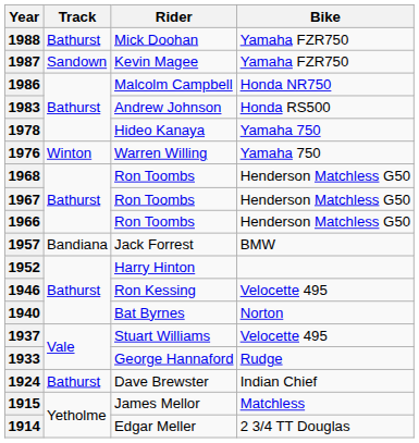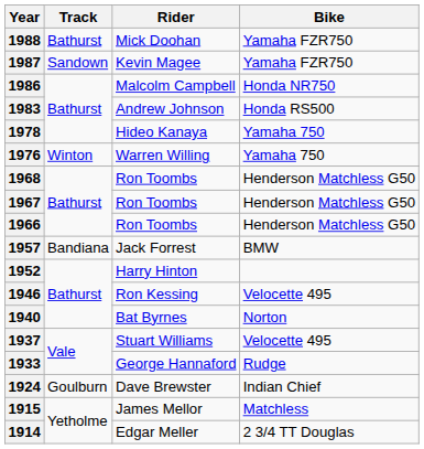 <table class="wikitable" style="font-size: 95%;">
 <tr>
 <th>Year</th>
 <th>Track</th>
 <th>Rider</th>
 <th>Bike</th>
 </tr>
 <tr>
 <th>1988</th>
 <td><a href='#'>Bathurst</a></td>
 <td><a href='#'>Mick Doohan</a></td>
 <td><a href='#'>Yamaha</a> FZR750</td>
 </tr>
 <tr>
 <th>1987</th>
 <td><a href='#'>Sandown</a></td>
 <td><a href='#'>Kevin Magee</a></td>
 <td><a href='#'>Yamaha</a> FZR750</td>
 </tr>
 <tr>
 <th>1986</th>
 <td rowspan="3"><a href='#'>Bathurst</a></td>
 <td><a href='#'>Malcolm Campbell</a></td>
 <td><a href='#'>Honda NR750</a></td>
 </tr>
 <tr>
 <th>1983</th>
 <td><a href='#'>Andrew Johnson</a></td>
 <td><a href='#'>Honda</a> RS500</td>
 </tr>
 <tr>
 <th>1978</th>
 <td><a href='#'>Hideo Kanaya</a></td>
 <td><a href='#'>Yamaha 750</a></td>
 </tr>
 <tr>
 <th>1976</th>
 <td><a href='#'>Winton</a></td>
 <td><a href='#'>Warren Willing</a></td>
 <td><a href='#'>Yamaha</a> 750</td>
 </tr>
 <tr>
 <th>1968</th>
 <td rowspan=3><a href='#'>Bathurst</a></td>
 <td><a href='#'>Ron Toombs</a></td>
 <td>Henderson <a href='#'>Matchless</a> G50</td>
 </tr>
 <tr>
 <th>1967</th>
 <td><a href='#'>Ron Toombs</a></td>
 <td>Henderson <a href='#'>Matchless</a> G50</td>
 </tr>
 <tr>
 <th>1966</th>
 <td><a href='#'>Ron Toombs</a></td>
 <td>Henderson <a href='#'>Matchless</a> G50</td>
 </tr>
 <tr>
 <th>1957</th>
 <td>Bandiana</td>
 <td>Jack Forrest</td>
 <td>BMW</td>
 </tr>
 <tr>
 <th>1952</th>
 <td rowspan=3><a href='#'>Bathurst</a></td>
 <td><a href='#'>Harry Hinton</a></td>
 <td></td>
 </tr>
 <tr>
 <th>1946</th>
 <td><a href='#'>Ron Kessing</a></td>
 <td><a href='#'>Velocette</a> 495</td>
 </tr>
 <tr>
 <th>1940</th>
 <td><a href='#'>Bat Byrnes</a></td>
 <td><a href='#'>Norton</a></td>
 </tr>
 <tr>
 <th>1937</th>
 <td rowspan=2><a href='#'>Vale</a></td>
 <td><a href='#'>Stuart Williams</a></td>
 <td><a href='#'>Velocette</a> 495</td>
 </tr>
 <tr>
 <th>1933</th>
 <td><a href='#'>George Hannaford</a></td>
 <td><a href='#'>Rudge</a></td>
 </tr>
 <tr>
 <th>1924</th>
-<td><a href='#'>Bathurst</a></td>
+<td>Goulburn</td>
 <td>Dave Brewster</td>
 <td>Indian Chief</td>
 </tr>
 <tr>
 <th>1915</th>
 <td rowspan="2" [Yetholme / Sunny Corner Meadow Lee circuit Bathurst area>Yetholme</td>
 <td>James Mellor</td>
 <td><a href='#'>Matchless</a></td>
 </tr>
 <tr>
 <th>1914</th>
 <td>Edgar Meller</td>
 <td>2 3/4 TT Douglas</td>
 </tr>
 </table>
